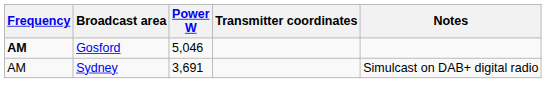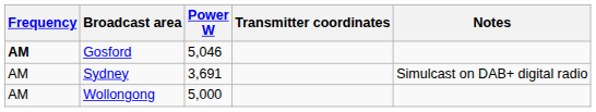 <table class="wikitable">
 <tr>
 <th><a href='#'>Frequency</a></th>
 <th>Broadcast area</th>
 <th><a href='#'>Power</a><br><a href='#'>W</a></th>
 <th>Transmitter coordinates</th>
 <th>Notes</th>
 </tr>
 <tr>
 <td><strong> AM</strong></td>
 <td><a href='#'>Gosford</a></td>
 <td>5,046</td>
 <td></td>
 <td></td>
 </tr>
 <tr>
 <td> AM</td>
 <td><a href='#'>Sydney</a></td>
 <td>3,691</td>
 <td></td>
 <td>Simulcast on DAB+ digital radio</td>
 </tr>
+<tr>
+<td> AM</td>
+<td><a href='#'>Wollongong</a></td>
+<td>5,000</td>
+<td></td>
+<td></td>
+</tr>
 </table>
